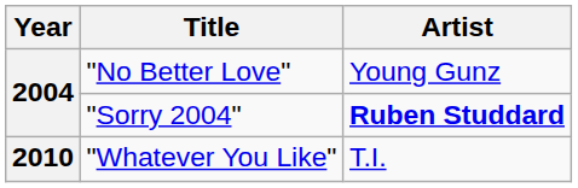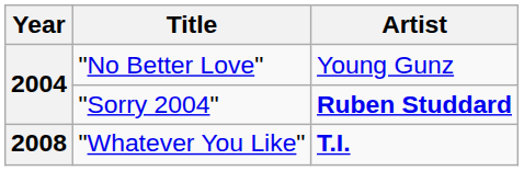 <table class="wikitable plainrowheaders sortable">
 <tr>
 <th scope="col">Year</th>
 <th scope="col">Title</th>
 <th scope="col">Artist</th>
 </tr>
 <tr>
 <th scope="row" rowspan="2">2004</th>
 <td>"<a href='#'>No Better Love</a>"</td>
 <td><a href='#'>Young Gunz</a></td>
 </tr>
 <tr>
 <td>"<a href='#'>Sorry 2004</a>"</td>
 <td><strong><a href='#'>Ruben Studdard</a></strong></td>
 </tr>
 <tr>
-<th scope="row">2010</th>
+<th scope="row">2008</th>
 <td>"<a href='#'>Whatever You Like</a>"</td>
-<td><a href='#'>T.I.</a></td>
+<td><strong><a href='#'>T.I.</a></strong></td>
 </tr>
 </table>
